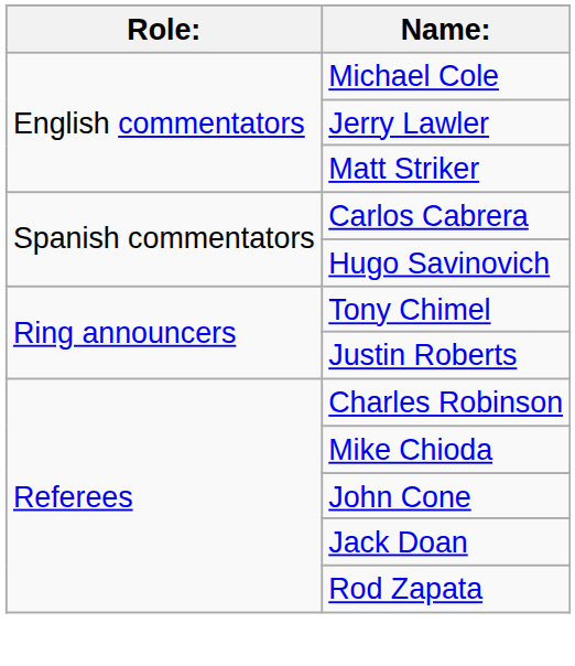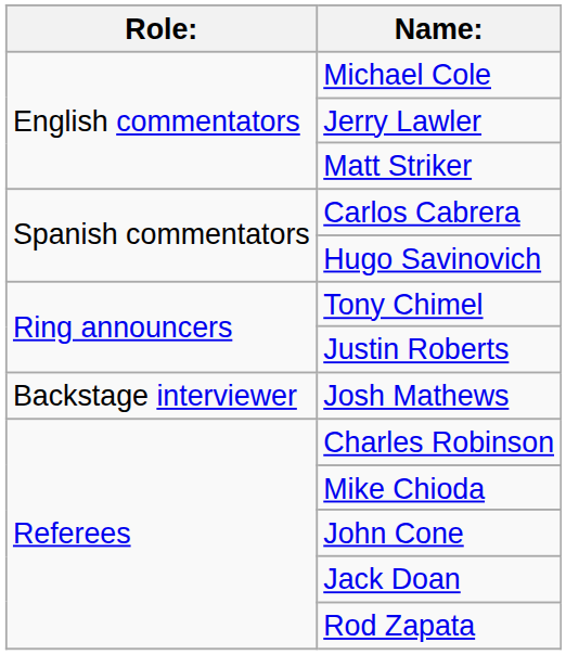 <table class=wikitable style="font-size:90%; margin: 0.5em 0 0.5em 1em; float: right; clear: right;">
 <tr>
 <th>Role:</th>
 <th>Name:</th>
 </tr>
 <tr>
 <td rowspan=3>English <a href='#'>commentators</a></td>
 <td><a href='#'>Michael Cole</a></td>
 </tr>
 <tr>
 <td><a href='#'>Jerry Lawler</a></td>
 </tr>
 <tr>
 <td><a href='#'>Matt Striker</a></td>
 </tr>
 <tr>
 <td rowspan=2>Spanish commentators</td>
 <td><a href='#'>Carlos Cabrera</a></td>
 </tr>
 <tr>
 <td><a href='#'>Hugo Savinovich</a></td>
 </tr>
 <tr>
 <td rowspan=2><a href='#'>Ring announcers</a></td>
 <td><a href='#'>Tony Chimel</a></td>
 </tr>
 <tr>
 <td><a href='#'>Justin Roberts</a></td>
 </tr>
 <tr>
+<td>Backstage <a href='#'>interviewer</a></td>
+<td><a href='#'>Josh Mathews</a></td>
+</tr>
+<tr>
 <td rowspan=5><a href='#'>Referees</a></td>
 <td><a href='#'>Charles Robinson</a></td>
 </tr>
 <tr>
 <td><a href='#'>Mike Chioda</a></td>
 </tr>
 <tr>
 <td><a href='#'>John Cone</a></td>
 </tr>
 <tr>
 <td><a href='#'>Jack Doan</a></td>
 </tr>
 <tr>
 <td><a href='#'>Rod Zapata</a></td>
 </tr>
 </table>
